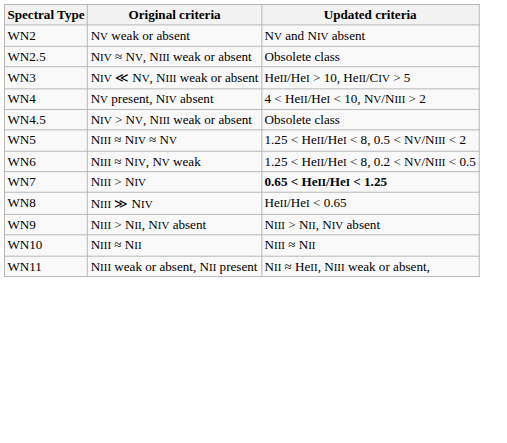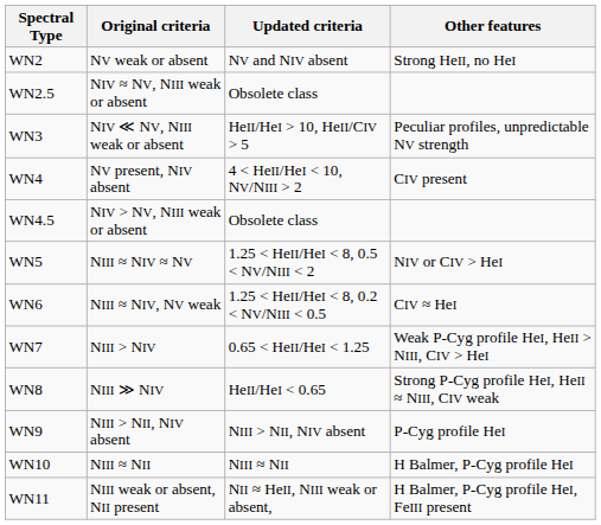 <table class="wikitable">
 <tr>
 <th>Spectral Type</th>
 <th>Original criteria</th>
 <th>Updated criteria</th>
+<th>Other features</th>
 </tr>
 <tr>
 <td>WN2</td>
 <td>N<small>V</small> weak or absent</td>
 <td>N<small>V</small> and N<small>IV</small> absent</td>
+<td>Strong He<small>II</small>, no He<small>I</small></td>
 </tr>
 <tr>
 <td>WN2.5</td>
 <td>N<small>IV</small> ≈ N<small>V</small>, N<small>III</small> weak or absent</td>
 <td>Obsolete class</td>
+<td></td>
 </tr>
 <tr>
 <td>WN3</td>
 <td>N<small>IV</small> ≪ N<small>V</small>, N<small>III</small> weak or absent</td>
 <td>He<small>II</small>/He<small>I</small> > 10, He<small>II</small>/C<small>IV</small> > 5</td>
+<td>Peculiar profiles, unpredictable N<small>V</small> strength</td>
 </tr>
 <tr>
 <td>WN4</td>
 <td>N<small>V</small> present, N<small>IV</small> absent</td>
 <td>4 < He<small>II</small>/He<small>I</small> < 10, N<small>V</small>/N<small>III</small> > 2</td>
+<td>C<small>IV</small> present</td>
 </tr>
 <tr>
 <td>WN4.5</td>
 <td>N<small>IV</small> > N<small>V</small>, N<small>III</small> weak or absent</td>
 <td>Obsolete class</td>
+<td></td>
 </tr>
 <tr>
 <td>WN5</td>
 <td>N<small>III</small> ≈ N<small>IV</small> ≈ N<small>V</small></td>
 <td>1.25 < He<small>II</small>/He<small>I</small> < 8, 0.5 < N<small>V</small>/N<small>III</small> < 2</td>
+<td>N<small>IV</small> or C<small>IV</small> > He<small>I</small></td>
 </tr>
 <tr>
 <td>WN6</td>
 <td>N<small>III</small> ≈ N<small>IV</small>, N<small>V</small> weak</td>
 <td>1.25 < He<small>II</small>/He<small>I</small> < 8, 0.2 < N<small>V</small>/N<small>III</small> < 0.5</td>
+<td>C<small>IV</small> ≈ He<small>I</small></td>
 </tr>
 <tr>
 <td>WN7</td>
 <td>N<small>III</small> > N<small>IV</small></td>
-<td><strong>0.65 < He<small>II</small>/He<small>I</small> < 1.25</strong></td>
+<td>0.65 < He<small>II</small>/He<small>I</small> < 1.25</td>
+<td>Weak P-Cyg profile He<small>I</small>, He<small>II</small> > N<small>III</small>, C<small>IV</small> > He<small>I</small></td>
 </tr>
 <tr>
 <td>WN8</td>
 <td>N<small>III</small> ≫ N<small>IV</small></td>
 <td>He<small>II</small>/He<small>I</small> < 0.65</td>
+<td>Strong P-Cyg profile He<small>I</small>, He<small>II</small> ≈ N<small>III</small>, C<small>IV</small> weak</td>
 </tr>
 <tr>
 <td>WN9</td>
 <td>N<small>III</small> > N<small>II</small>, N<small>IV</small> absent</td>
 <td>N<small>III</small> > N<small>II</small>, N<small>IV</small> absent</td>
+<td>P-Cyg profile He<small>I</small></td>
 </tr>
 <tr>
 <td>WN10</td>
 <td>N<small>III</small> ≈ N<small>II</small></td>
 <td>N<small>III</small> ≈ N<small>II</small></td>
+<td>H Balmer, P-Cyg profile He<small>I</small></td>
 </tr>
 <tr>
 <td>WN11</td>
 <td>N<small>III</small> weak or absent, N<small>II</small> present</td>
 <td>N<small>II</small> ≈ He<small>II</small>, N<small>III</small> weak or absent,</td>
+<td>H Balmer, P-Cyg profile He<small>I</small>, Fe<small>III</small> present</td>
 </tr>
 </table>
